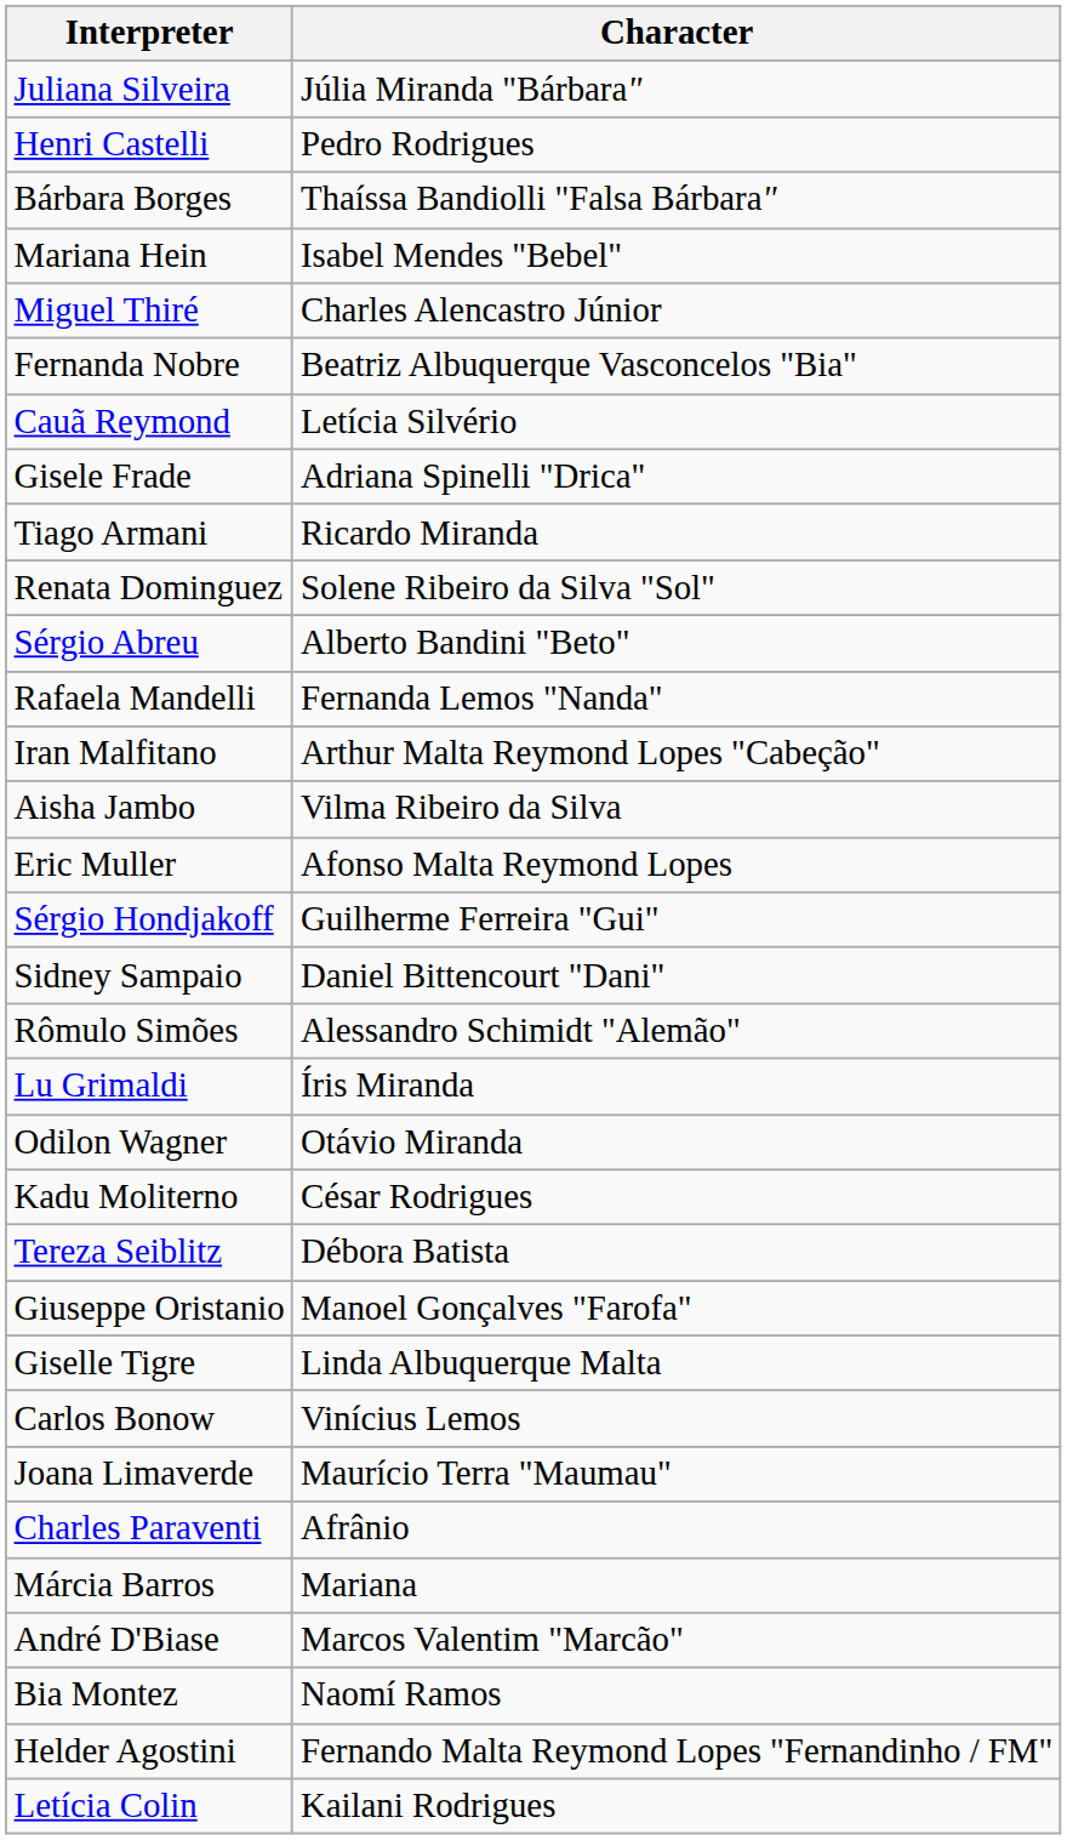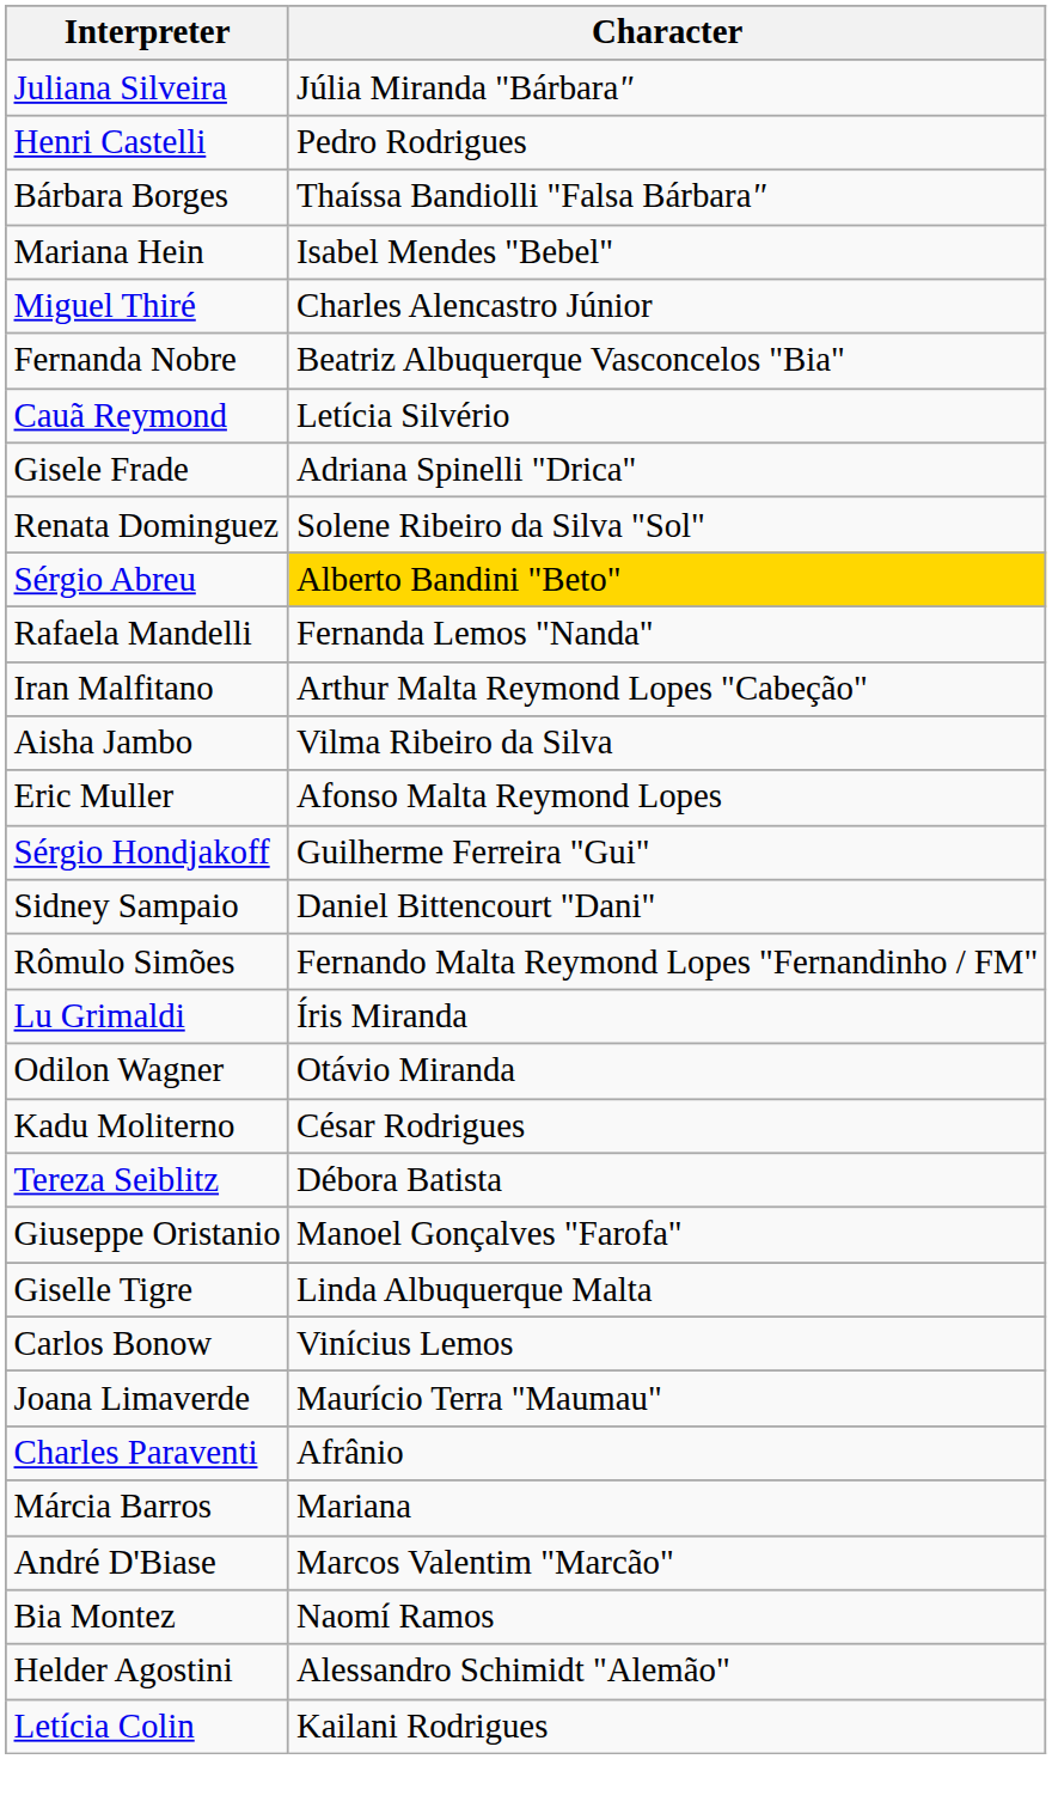 <table class="wikitable">
 <tr>
 <th>Interpreter</th>
 <th>Character</th>
 </tr>
 <tr>
 <td><a href='#'>Juliana Silveira</a></td>
 <td>Júlia Miranda "Bárbara<em>"</em></td>
 </tr>
 <tr>
 <td><a href='#'>Henri Castelli</a></td>
 <td>Pedro Rodrigues</td>
 </tr>
 <tr>
 <td>Bárbara Borges</td>
 <td>Thaíssa Bandiolli "Falsa Bárbara<em>"</em></td>
 </tr>
 <tr>
 <td>Mariana Hein</td>
 <td>Isabel Mendes "Bebel"</td>
 </tr>
 <tr>
 <td><a href='#'>Miguel Thiré</a></td>
 <td>Charles Alencastro Júnior</td>
 </tr>
 <tr>
 <td>Fernanda Nobre</td>
 <td>Beatriz Albuquerque Vasconcelos "Bia"</td>
 </tr>
 <tr>
 <td><a href='#'>Cauã Reymond</a></td>
 <td>Letícia Silvério</td>
 </tr>
 <tr>
 <td>Gisele Frade</td>
 <td>Adriana Spinelli "Drica"</td>
 </tr>
 <tr>
-<td>Tiago Armani</td>
-<td>Ricardo Miranda</td>
-</tr>
-<tr>
 <td>Renata Dominguez</td>
 <td>Solene Ribeiro da Silva "Sol"</td>
 </tr>
 <tr>
 <td><a href='#'>Sérgio Abreu</a></td>
-<td>Alberto Bandini "Beto"</td>
+<td style="background: gold;">Alberto Bandini "Beto"</td>
 </tr>
 <tr>
 <td>Rafaela Mandelli</td>
 <td>Fernanda Lemos "Nanda"</td>
 </tr>
 <tr>
 <td>Iran Malfitano</td>
 <td>Arthur Malta Reymond Lopes "Cabeção"</td>
 </tr>
 <tr>
 <td>Aisha Jambo</td>
 <td>Vilma Ribeiro da Silva</td>
 </tr>
 <tr>
 <td>Eric Muller</td>
 <td>Afonso Malta Reymond Lopes</td>
 </tr>
 <tr>
 <td><a href='#'>Sérgio Hondjakoff</a></td>
 <td>Guilherme Ferreira "Gui"</td>
 </tr>
 <tr>
 <td>Sidney Sampaio</td>
 <td>Daniel Bittencourt "Dani"</td>
 </tr>
 <tr>
 <td>Rômulo Simões</td>
-<td>Alessandro Schimidt "Alemão"</td>
+<td>Fernando Malta Reymond Lopes "Fernandinho / FM"</td>
 </tr>
 <tr>
 <td><a href='#'>Lu Grimaldi</a></td>
 <td>Íris Miranda</td>
 </tr>
 <tr>
 <td>Odilon Wagner</td>
 <td>Otávio Miranda</td>
 </tr>
 <tr>
 <td>Kadu Moliterno</td>
 <td>César Rodrigues</td>
 </tr>
 <tr>
 <td><a href='#'>Tereza Seiblitz</a></td>
 <td>Débora Batista</td>
 </tr>
 <tr>
 <td>Giuseppe Oristanio</td>
 <td>Manoel Gonçalves "Farofa"</td>
 </tr>
 <tr>
 <td>Giselle Tigre</td>
 <td>Linda Albuquerque Malta</td>
 </tr>
 <tr>
 <td>Carlos Bonow</td>
 <td>Vinícius Lemos</td>
 </tr>
 <tr>
 <td>Joana Limaverde</td>
 <td>Maurício Terra "Maumau"</td>
 </tr>
 <tr>
 <td><a href='#'>Charles Paraventi</a></td>
 <td>Afrânio</td>
 </tr>
 <tr>
 <td>Márcia Barros</td>
 <td>Mariana</td>
 </tr>
 <tr>
 <td>André D'Biase</td>
 <td>Marcos Valentim "Marcão"</td>
 </tr>
 <tr>
 <td>Bia Montez</td>
 <td>Naomí Ramos</td>
 </tr>
 <tr>
 <td>Helder Agostini</td>
-<td>Fernando Malta Reymond Lopes "Fernandinho / FM"</td>
+<td>Alessandro Schimidt "Alemão"</td>
 </tr>
 <tr>
 <td><a href='#'>Letícia Colin</a></td>
 <td>Kailani Rodrigues</td>
 </tr>
 </table>
